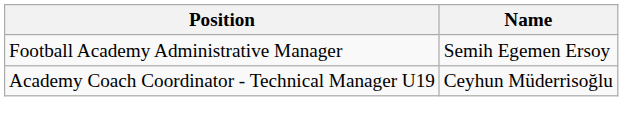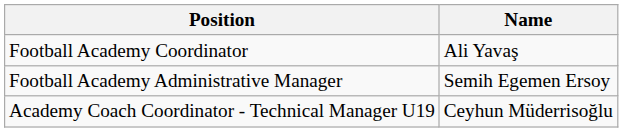 <table class="wikitable">
 <tr>
 <th>Position</th>
 <th>Name</th>
+</tr>
+<tr>
+<td>Football Academy Coordinator</td>
+<td> Ali Yavaş</td>
 </tr>
 <tr>
 <td>Football Academy Administrative Manager</td>
 <td> Semih Egemen Ersoy</td>
 </tr>
 <tr>
 <td>Academy Coach Coordinator - Technical Manager U19</td>
 <td> Ceyhun Müderrisoğlu</td>
 </tr>
 </table>
